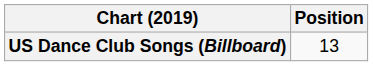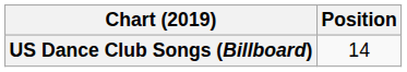 <table class="wikitable sortable plainrowheaders" style="text-align:center">
 <tr>
 <th>Chart (2019)</th>
 <th>Position</th>
 </tr>
 <tr>
 <th scope="row">US Dance Club Songs (<em>Billboard</em>)</th>
-<td>13</td>
+<td>14</td>
 </tr>
 </table>
